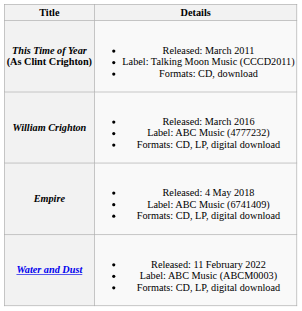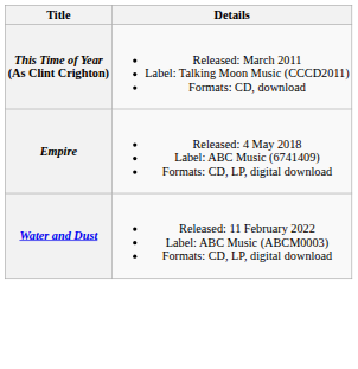 <table class="wikitable plainrowheaders" style="text-align:center;">
 <tr>
 <th>Title</th>
 <th>Details</th>
 </tr>
 <tr>
 <th scope="row"><em>This Time of Year</em> <br> (As Clint Crighton)</th>
 <td><br><ul><li>Released: March 2011 </li><li>Label:  Talking Moon Music (CCCD2011)</li><li>Formats: CD, download</li></ul></td>
 </tr>
 <tr>
-<th scope="row"><em>William Crighton</em></th>
-<td><br><ul><li>Released: March 2016</li><li>Label: ABC Music (4777232)</li><li>Formats: CD, LP, digital download</li></ul></td>
-</tr>
-<tr>
 <th scope="row"><em>Empire</em></th>
 <td><br><ul><li>Released: 4 May 2018 </li><li>Label: ABC Music (6741409)</li><li>Formats: CD, LP, digital download</li></ul></td>
 </tr>
 <tr>
 <th scope="row"><em><a href='#'>Water and Dust</a></em></th>
 <td><br><ul><li>Released: 11 February 2022</li><li>Label: ABC Music (ABCM0003)</li><li>Formats: CD, LP, digital download</li></ul></td>
 </tr>
 </table>
